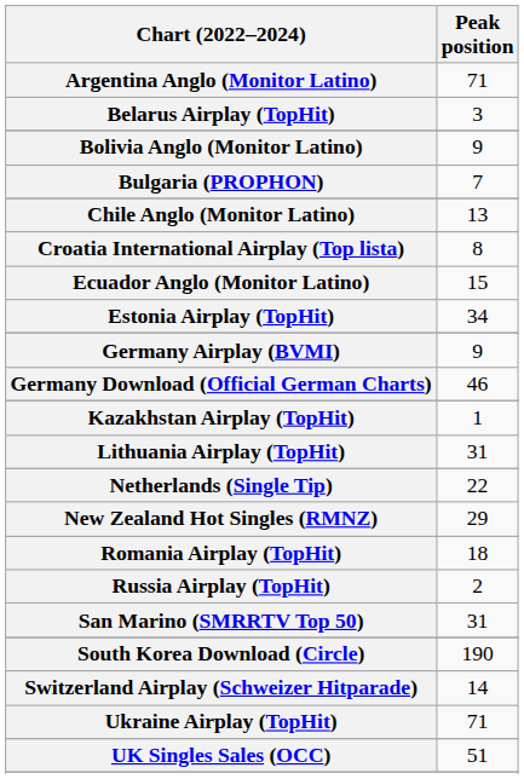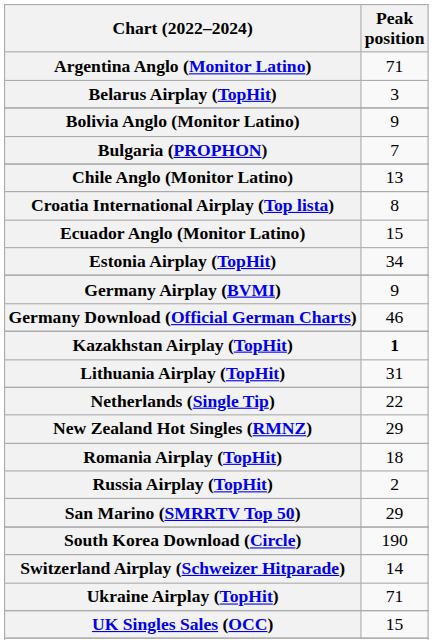 <table class="wikitable sortable plainrowheaders" style="text-align:center">
 <tr>
 <th scope="col">Chart (2022–2024)</th>
 <th scope="col">Peak<br>position</th>
 </tr>
 <tr>
 <th scope="row">Argentina Anglo (<a href='#'>Monitor Latino</a>)</th>
 <td>71</td>
 </tr>
 <tr>
 <th scope="row">Belarus Airplay (<a href='#'>TopHit</a>)</th>
 <td>3</td>
 </tr>
 <tr>
 </tr>
 <tr>
 </tr>
 <tr>
 <th scope="row">Bolivia Anglo (Monitor Latino)</th>
 <td>9</td>
 </tr>
 <tr>
 <th scope="row">Bulgaria (<a href='#'>PROPHON</a>)</th>
 <td>7</td>
 </tr>
 <tr>
 </tr>
 <tr>
 </tr>
 <tr>
 <th scope="row">Chile Anglo (Monitor Latino)</th>
 <td>13</td>
 </tr>
 <tr>
 </tr>
 <tr>
 <th scope="row">Croatia International Airplay (<a href='#'>Top lista</a>)</th>
 <td>8</td>
 </tr>
 <tr>
 <th scope="row">Ecuador Anglo (Monitor Latino)</th>
 <td>15</td>
 </tr>
 <tr>
 <th scope="row">Estonia Airplay (<a href='#'>TopHit</a>)</th>
 <td>34</td>
 </tr>
 <tr>
 </tr>
 <tr>
 </tr>
 <tr>
 <th scope="row">Germany Airplay (<a href='#'>BVMI</a>)</th>
 <td>9</td>
 </tr>
 <tr>
 <th scope="row">Germany Download (<a href='#'>Official German Charts</a>)</th>
 <td>46</td>
 </tr>
 <tr>
 </tr>
 <tr>
 </tr>
 <tr>
 </tr>
 <tr>
 <th scope="row">Kazakhstan Airplay (<a href='#'>TopHit</a>)</th>
-<td>1</td>
+<td><strong>1</strong></td>
 </tr>
 <tr>
 <th scope="row">Lithuania Airplay (<a href='#'>TopHit</a>)</th>
 <td>31</td>
 </tr>
 <tr>
 </tr>
 <tr>
 <th scope="row">Netherlands (<a href='#'>Single Tip</a>)</th>
 <td>22</td>
 </tr>
 <tr>
 <th scope="row">New Zealand Hot Singles (<a href='#'>RMNZ</a>)</th>
 <td>29</td>
 </tr>
 <tr>
 </tr>
 <tr>
 <th scope="row">Romania Airplay (<a href='#'>TopHit</a>)</th>
 <td>18</td>
 </tr>
 <tr>
 <th scope="row">Russia Airplay (<a href='#'>TopHit</a>)</th>
 <td>2</td>
 </tr>
 <tr>
 <th scope="row">San Marino (<a href='#'>SMRRTV Top 50</a>)</th>
-<td>31</td>
+<td>29</td>
 </tr>
 <tr>
 </tr>
 <tr>
 <th scope="row">South Korea Download (<a href='#'>Circle</a>)</th>
 <td>190</td>
 </tr>
 <tr>
 </tr>
 <tr>
 <th scope="row">Switzerland Airplay (<a href='#'>Schweizer Hitparade</a>)</th>
 <td>14</td>
 </tr>
 <tr>
 <th scope="row">Ukraine Airplay (<a href='#'>TopHit</a>)</th>
 <td>71</td>
 </tr>
 <tr>
 </tr>
 <tr>
 <th scope="row"><a href='#'>UK Singles Sales</a> (<a href='#'>OCC</a>)</th>
-<td>51</td>
+<td>15</td>
 </tr>
 <tr>
 </tr>
 <tr>
 </tr>
 <tr>
 </tr>
 </table>
